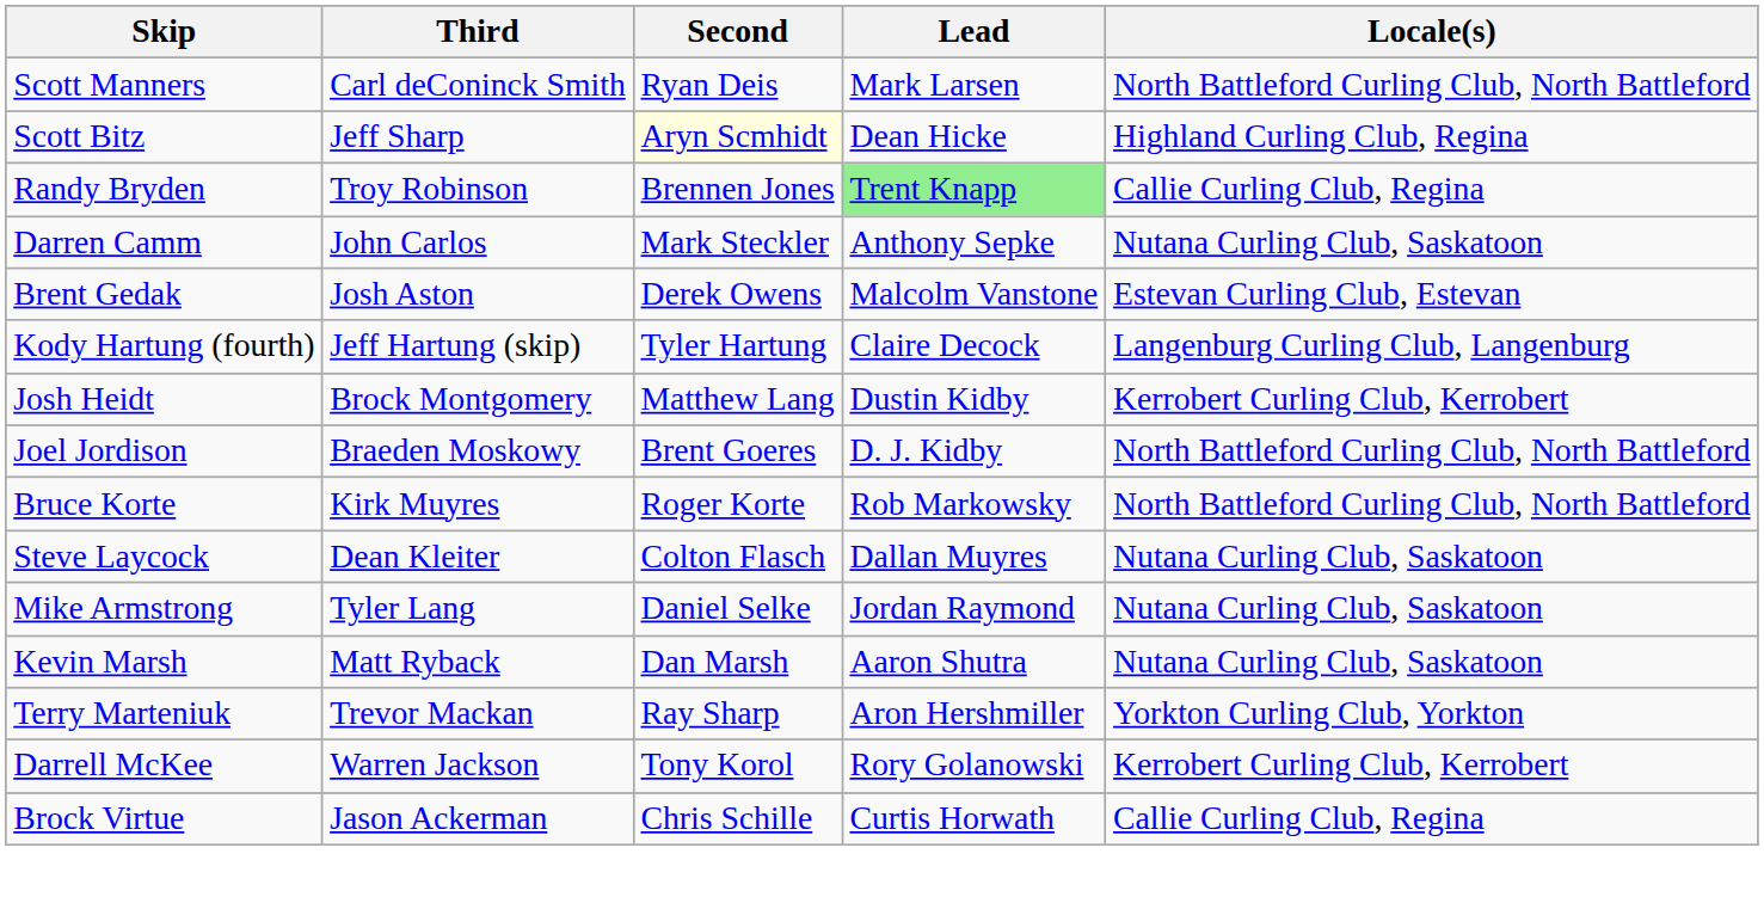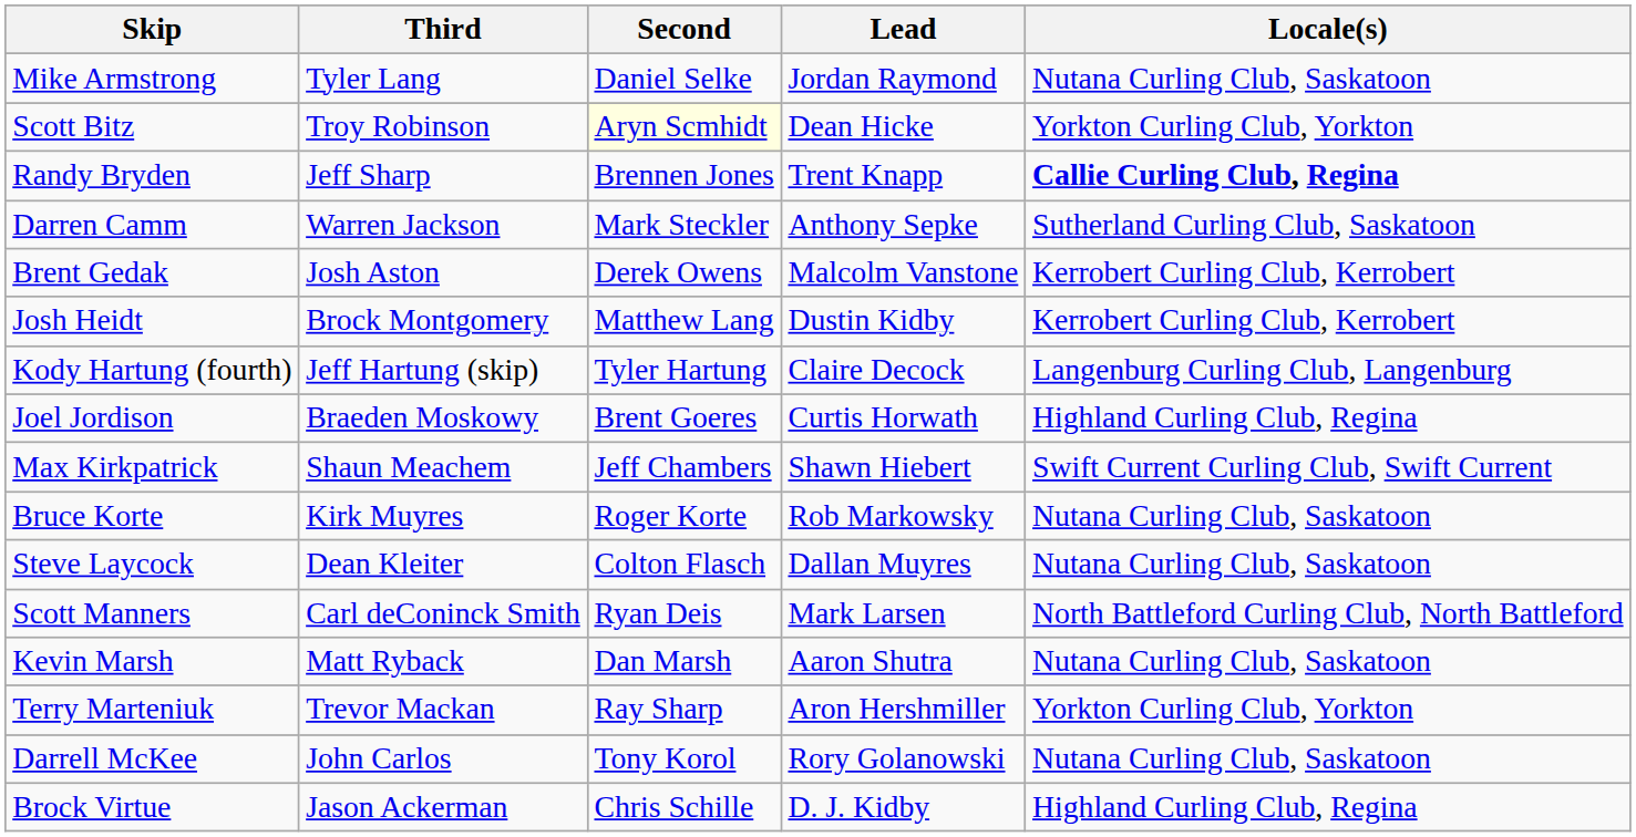 <table class="wikitable">
 <tr>
 <th>Skip</th>
 <th>Third</th>
 <th>Second</th>
 <th>Lead</th>
 <th>Locale(s)</th>
 </tr>
 <tr>
-<td><a href='#'>Scott Manners</a></td>
-<td><a href='#'>Carl deConinck Smith</a></td>
-<td><a href='#'>Ryan Deis</a></td>
-<td><a href='#'>Mark Larsen</a></td>
-<td><a href='#'>North Battleford Curling Club</a>, <a href='#'>North Battleford</a></td>
+<td><a href='#'>Mike Armstrong</a></td>
+<td><a href='#'>Tyler Lang</a></td>
+<td><a href='#'>Daniel Selke</a></td>
+<td><a href='#'>Jordan Raymond</a></td>
+<td><a href='#'>Nutana Curling Club</a>, <a href='#'>Saskatoon</a></td>
 </tr>
 <tr>
 <td><a href='#'>Scott Bitz</a></td>
-<td><a href='#'>Jeff Sharp</a></td>
+<td><a href='#'>Troy Robinson</a></td>
 <td style="background: lightyellow;"><a href='#'>Aryn Scmhidt</a></td>
 <td><a href='#'>Dean Hicke</a></td>
-<td><a href='#'>Highland Curling Club</a>, <a href='#'>Regina</a></td>
+<td><a href='#'>Yorkton Curling Club</a>, <a href='#'>Yorkton</a></td>
 </tr>
 <tr>
 <td><a href='#'>Randy Bryden</a></td>
-<td><a href='#'>Troy Robinson</a></td>
+<td><a href='#'>Jeff Sharp</a></td>
 <td><a href='#'>Brennen Jones</a></td>
-<td style="background: lightgreen;"><a href='#'>Trent Knapp</a></td>
-<td><a href='#'>Callie Curling Club</a>, <a href='#'>Regina</a></td>
+<td><a href='#'>Trent Knapp</a></td>
+<td><strong><a href='#'>Callie Curling Club</a>, <a href='#'>Regina</a></strong></td>
 </tr>
 <tr>
 <td><a href='#'>Darren Camm</a></td>
-<td><a href='#'>John Carlos</a></td>
+<td><a href='#'>Warren Jackson</a></td>
 <td><a href='#'>Mark Steckler</a></td>
 <td><a href='#'>Anthony Sepke</a></td>
-<td><a href='#'>Nutana Curling Club</a>, <a href='#'>Saskatoon</a></td>
+<td><a href='#'>Sutherland Curling Club</a>, <a href='#'>Saskatoon</a></td>
 </tr>
 <tr>
 <td><a href='#'>Brent Gedak</a></td>
 <td><a href='#'>Josh Aston</a></td>
 <td><a href='#'>Derek Owens</a></td>
 <td><a href='#'>Malcolm Vanstone</a></td>
-<td><a href='#'>Estevan Curling Club</a>, <a href='#'>Estevan</a></td>
+<td><a href='#'>Kerrobert Curling Club</a>, <a href='#'>Kerrobert</a></td>
+</tr>
+<tr>
+<td><a href='#'>Josh Heidt</a></td>
+<td><a href='#'>Brock Montgomery</a></td>
+<td><a href='#'>Matthew Lang</a></td>
+<td><a href='#'>Dustin Kidby</a></td>
+<td><a href='#'>Kerrobert Curling Club</a>, <a href='#'>Kerrobert</a></td>
 </tr>
 <tr>
 <td><a href='#'>Kody Hartung</a>  (fourth)</td>
 <td><a href='#'>Jeff Hartung</a>  (skip)</td>
 <td><a href='#'>Tyler Hartung</a></td>
 <td><a href='#'>Claire Decock</a></td>
 <td><a href='#'>Langenburg Curling Club</a>, <a href='#'>Langenburg</a></td>
 </tr>
 <tr>
-<td><a href='#'>Josh Heidt</a></td>
-<td><a href='#'>Brock Montgomery</a></td>
-<td><a href='#'>Matthew Lang</a></td>
-<td><a href='#'>Dustin Kidby</a></td>
-<td><a href='#'>Kerrobert Curling Club</a>, <a href='#'>Kerrobert</a></td>
-</tr>
-<tr>
 <td><a href='#'>Joel Jordison</a></td>
 <td><a href='#'>Braeden Moskowy</a></td>
 <td><a href='#'>Brent Goeres</a></td>
-<td><a href='#'>D. J. Kidby</a></td>
-<td><a href='#'>North Battleford Curling Club</a>, <a href='#'>North Battleford</a></td>
+<td><a href='#'>Curtis Horwath</a></td>
+<td><a href='#'>Highland Curling Club</a>, <a href='#'>Regina</a></td>
+</tr>
+<tr>
+<td><a href='#'>Max Kirkpatrick</a></td>
+<td><a href='#'>Shaun Meachem</a></td>
+<td><a href='#'>Jeff Chambers</a></td>
+<td><a href='#'>Shawn Hiebert</a></td>
+<td><a href='#'>Swift Current Curling Club</a>, <a href='#'>Swift Current</a></td>
 </tr>
 <tr>
 <td><a href='#'>Bruce Korte</a></td>
 <td><a href='#'>Kirk Muyres</a></td>
 <td><a href='#'>Roger Korte</a></td>
 <td><a href='#'>Rob Markowsky</a></td>
-<td><a href='#'>North Battleford Curling Club</a>, <a href='#'>North Battleford</a></td>
+<td><a href='#'>Nutana Curling Club</a>, <a href='#'>Saskatoon</a></td>
 </tr>
 <tr>
 <td><a href='#'>Steve Laycock</a></td>
 <td><a href='#'>Dean Kleiter</a></td>
 <td><a href='#'>Colton Flasch</a></td>
 <td><a href='#'>Dallan Muyres</a></td>
 <td><a href='#'>Nutana Curling Club</a>, <a href='#'>Saskatoon</a></td>
 </tr>
 <tr>
-<td><a href='#'>Mike Armstrong</a></td>
-<td><a href='#'>Tyler Lang</a></td>
-<td><a href='#'>Daniel Selke</a></td>
-<td><a href='#'>Jordan Raymond</a></td>
-<td><a href='#'>Nutana Curling Club</a>, <a href='#'>Saskatoon</a></td>
+<td><a href='#'>Scott Manners</a></td>
+<td><a href='#'>Carl deConinck Smith</a></td>
+<td><a href='#'>Ryan Deis</a></td>
+<td><a href='#'>Mark Larsen</a></td>
+<td><a href='#'>North Battleford Curling Club</a>, <a href='#'>North Battleford</a></td>
 </tr>
 <tr>
 <td><a href='#'>Kevin Marsh</a></td>
 <td><a href='#'>Matt Ryback</a></td>
 <td><a href='#'>Dan Marsh</a></td>
 <td><a href='#'>Aaron Shutra</a></td>
 <td><a href='#'>Nutana Curling Club</a>, <a href='#'>Saskatoon</a></td>
 </tr>
 <tr>
 <td><a href='#'>Terry Marteniuk</a></td>
 <td><a href='#'>Trevor Mackan</a></td>
 <td><a href='#'>Ray Sharp</a></td>
 <td><a href='#'>Aron Hershmiller</a></td>
 <td><a href='#'>Yorkton Curling Club</a>, <a href='#'>Yorkton</a></td>
 </tr>
 <tr>
 <td><a href='#'>Darrell McKee</a></td>
-<td><a href='#'>Warren Jackson</a></td>
+<td><a href='#'>John Carlos</a></td>
 <td><a href='#'>Tony Korol</a></td>
 <td><a href='#'>Rory Golanowski</a></td>
-<td><a href='#'>Kerrobert Curling Club</a>, <a href='#'>Kerrobert</a></td>
+<td><a href='#'>Nutana Curling Club</a>, <a href='#'>Saskatoon</a></td>
 </tr>
 <tr>
 <td><a href='#'>Brock Virtue</a></td>
 <td><a href='#'>Jason Ackerman</a></td>
 <td><a href='#'>Chris Schille</a></td>
-<td><a href='#'>Curtis Horwath</a></td>
-<td><a href='#'>Callie Curling Club</a>, <a href='#'>Regina</a></td>
+<td><a href='#'>D. J. Kidby</a></td>
+<td><a href='#'>Highland Curling Club</a>, <a href='#'>Regina</a></td>
 </tr>
 </table>
